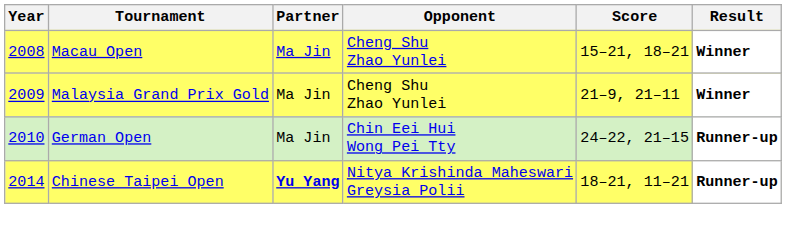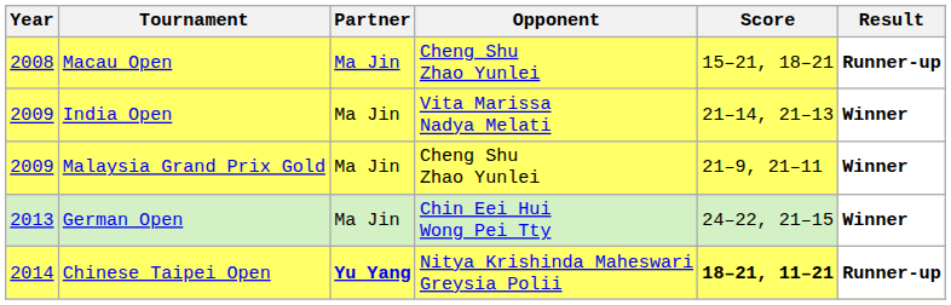 <table class="sortable wikitable" style="font-size: 90%;">
 <tr>
 <th>Year</th>
 <th>Tournament</th>
 <th>Partner</th>
 <th>Opponent</th>
 <th>Score</th>
 <th>Result</th>
 </tr>
 <tr style="background:#FFFF67">
 <td align="center"><a href='#'>2008</a></td>
 <td align="left"><a href='#'>Macau Open</a></td>
 <td align="left"> <a href='#'>Ma Jin</a></td>
 <td align="left"> <a href='#'>Cheng Shu</a> <br>  <a href='#'>Zhao Yunlei</a></td>
 <td align="left">15–21, 18–21</td>
+<td style="text-align:left; background:white"> <strong>Runner-up</strong></td>
+</tr>
+<tr style="background:#FFFF67">
+<td align="center"><a href='#'>2009</a></td>
+<td align="left"><a href='#'>India Open</a></td>
+<td align="left"> Ma Jin</td>
+<td align="left"> <a href='#'>Vita Marissa</a> <br>  <a href='#'>Nadya Melati</a></td>
+<td align="left">21–14, 21–13</td>
 <td style="text-align:left; background:white"> <strong>Winner</strong></td>
 </tr>
 <tr style="background:#FFFF67">
 <td align="center"><a href='#'>2009</a></td>
 <td align="left"><a href='#'>Malaysia Grand Prix Gold</a></td>
 <td align="left"> Ma Jin</td>
 <td align="left"> Cheng Shu <br>  Zhao Yunlei</td>
 <td align="left">21–9, 21–11</td>
 <td style="text-align:left; background:white"> <strong>Winner</strong></td>
 </tr>
 <tr style="background:#D4F1C5">
-<td align="center"><a href='#'>2010</a></td>
+<td align="center"><a href='#'>2013</a></td>
 <td align="left"><a href='#'>German Open</a></td>
 <td align="left"> Ma Jin</td>
 <td align="left"> <a href='#'>Chin Eei Hui</a> <br>  <a href='#'>Wong Pei Tty</a></td>
 <td align="left">24–22, 21–15</td>
-<td style="text-align:left; background:white"> <strong>Runner-up</strong></td>
+<td style="text-align:left; background:white"> <strong>Winner</strong></td>
 </tr>
 <tr style="background:#FFFF67">
 <td align="center"><a href='#'>2014</a></td>
 <td align="left"><a href='#'>Chinese Taipei Open</a></td>
 <td align="left"><strong> <a href='#'>Yu Yang</a></strong></td>
 <td align="left"> <a href='#'>Nitya Krishinda Maheswari</a> <br>  <a href='#'>Greysia Polii</a></td>
-<td align="left">18–21, 11–21</td>
+<td align="left"><strong>18–21, 11–21</strong></td>
 <td style="text-align:left; background:white"> <strong>Runner-up</strong></td>
 </tr>
 </table>
